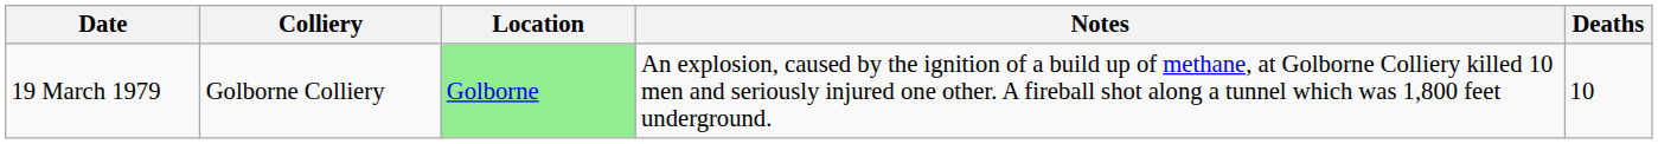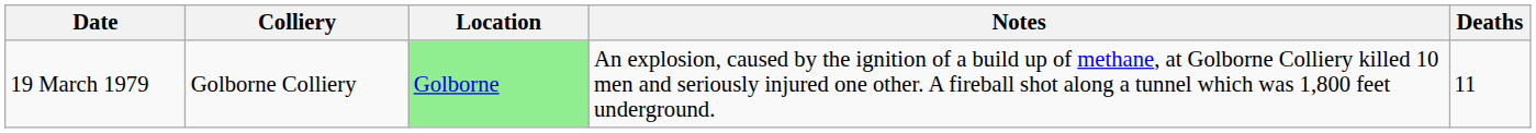 <table class="wikitable">
 <tr>
 <th scope="col"  style="width:120px">Date</th>
 <th scope="col"  style="width:150px">Colliery</th>
 <th scope="col"  style="width:120px">Location</th>
 <th scope="col"  style="width:600px">Notes</th>
 <th scope="col"  style="width:50px">Deaths</th>
 </tr>
 <tr>
 <td>19 March 1979</td>
 <td>Golborne Colliery</td>
 <td style="background: lightgreen;"><a href='#'>Golborne</a></td>
 <td>An explosion, caused by the ignition of a build up of <a href='#'>methane</a>, at Golborne Colliery killed 10 men and seriously injured one other. A fireball shot along a tunnel which was 1,800 feet underground.</td>
-<td>10</td>
+<td>11</td>
 </tr>
 </table>
